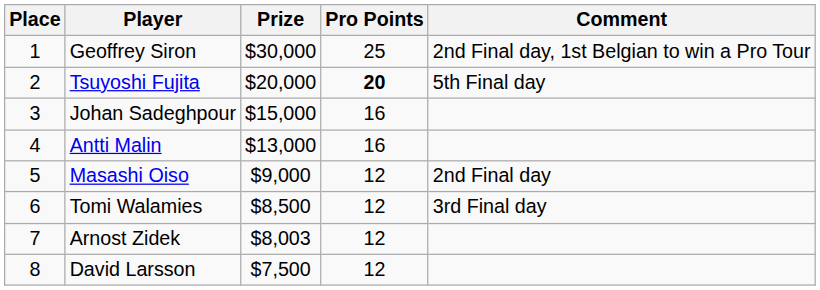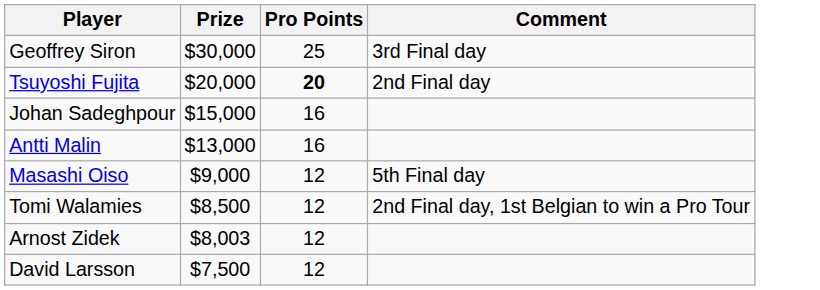 <table class="wikitable">
 <tr>
-<th>Place</th>
 <th>Player</th>
 <th>Prize</th>
 <th>Pro Points</th>
 <th>Comment</th>
 </tr>
 <tr>
-<td align=center>1</td>
 <td> Geoffrey Siron</td>
 <td align=center>$30,000</td>
 <td align=center>25</td>
-<td>2nd Final day, 1st Belgian to win a Pro Tour</td>
+<td>3rd Final day</td>
 </tr>
 <tr>
-<td align=center>2</td>
 <td> <a href='#'>Tsuyoshi Fujita</a></td>
 <td align=center>$20,000</td>
 <td align=center><strong>20</strong></td>
-<td>5th Final day</td>
+<td>2nd Final day</td>
 </tr>
 <tr>
-<td align=center>3</td>
 <td> Johan Sadeghpour</td>
 <td align=center>$15,000</td>
 <td align=center>16</td>
 <td></td>
 </tr>
 <tr>
-<td align=center>4</td>
 <td> <a href='#'>Antti Malin</a></td>
 <td align=center>$13,000</td>
 <td align=center>16</td>
 <td></td>
 </tr>
 <tr>
-<td align=center>5</td>
 <td> <a href='#'>Masashi Oiso</a></td>
 <td align=center>$9,000</td>
 <td align=center>12</td>
-<td>2nd Final day</td>
+<td>5th Final day</td>
 </tr>
 <tr>
-<td align=center>6</td>
 <td> Tomi Walamies</td>
 <td align=center>$8,500</td>
 <td align=center>12</td>
-<td>3rd Final day</td>
+<td>2nd Final day, 1st Belgian to win a Pro Tour</td>
 </tr>
 <tr>
-<td align=center>7</td>
 <td> Arnost Zidek</td>
 <td align=center>$8,003</td>
 <td align=center>12</td>
 <td></td>
 </tr>
 <tr>
-<td align=center>8</td>
 <td> David Larsson</td>
 <td align=center>$7,500</td>
 <td align=center>12</td>
 <td></td>
 </tr>
 </table>
